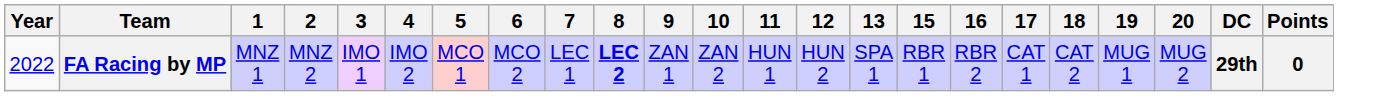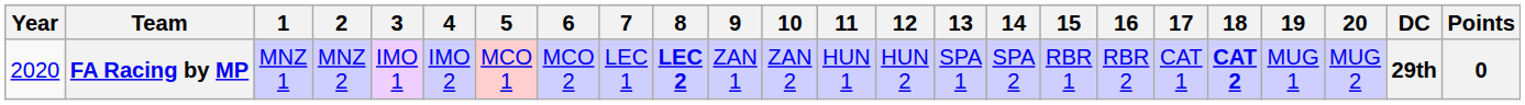 <table class="wikitable" style="text-align:center; font-size:85%">
 <tr>
 <th>Year</th>
 <th>Team</th>
 <th>1</th>
 <th>2</th>
 <th>3</th>
 <th>4</th>
 <th>5</th>
 <th>6</th>
 <th>7</th>
 <th>8</th>
 <th>9</th>
 <th>10</th>
 <th>11</th>
 <th>12</th>
 <th>13</th>
+<th>14</th>
 <th>15</th>
 <th>16</th>
 <th>17</th>
 <th>18</th>
 <th>19</th>
 <th>20</th>
 <th>DC</th>
 <th>Points</th>
 </tr>
 <tr>
-<td><a href='#'>2022</a></td>
+<td><a href='#'>2020</a></td>
 <th nowrap><a href='#'>FA Racing</a> by <a href='#'>MP</a></th>
 <td style="background:#CFCFFF;"><a href='#'>MNZ<br>1</a><br></td>
 <td style="background:#CFCFFF;"><a href='#'>MNZ<br>2</a><br></td>
 <td style="background:#EFCFFF;"><a href='#'>IMO<br>1</a><br></td>
 <td style="background:#CFCFFF;"><a href='#'>IMO<br>2</a><br></td>
 <td style="background:#FFCFCF;"><a href='#'>MCO<br>1</a><br></td>
 <td style="background:#CFCFFF;"><a href='#'>MCO<br>2</a><br></td>
 <td style="background:#CFCFFF;"><a href='#'>LEC<br>1</a><br></td>
 <td style="background:#CFCFFF;"><strong><a href='#'>LEC<br>2</a><br></strong></td>
 <td style="background:#CFCFFF;"><a href='#'>ZAN<br>1</a><br></td>
 <td style="background:#CFCFFF;"><a href='#'>ZAN<br>2</a><br></td>
 <td style="background:#CFCFFF;"><a href='#'>HUN<br>1</a><br></td>
 <td style="background:#CFCFFF;"><a href='#'>HUN<br>2</a><br></td>
 <td style="background:#CFCFFF;"><a href='#'>SPA<br>1</a><br></td>
+<td style="background:#CFCFFF;"><a href='#'>SPA<br>2</a><br></td>
 <td style="background:#CFCFFF;"><a href='#'>RBR<br>1</a><br></td>
 <td style="background:#CFCFFF;"><a href='#'>RBR<br>2</a><br></td>
 <td style="background:#CFCFFF;"><a href='#'>CAT<br>1</a><br></td>
-<td style="background:#CFCFFF;"><a href='#'>CAT<br>2</a><br></td>
+<td style="background:#CFCFFF;"><strong><a href='#'>CAT<br>2</a><br></strong></td>
 <td style="background:#CFCFFF;"><a href='#'>MUG<br>1</a><br></td>
 <td style="background:#CFCFFF;"><a href='#'>MUG<br>2</a><br></td>
 <th>29th</th>
 <th>0</th>
 </tr>
 </table>
